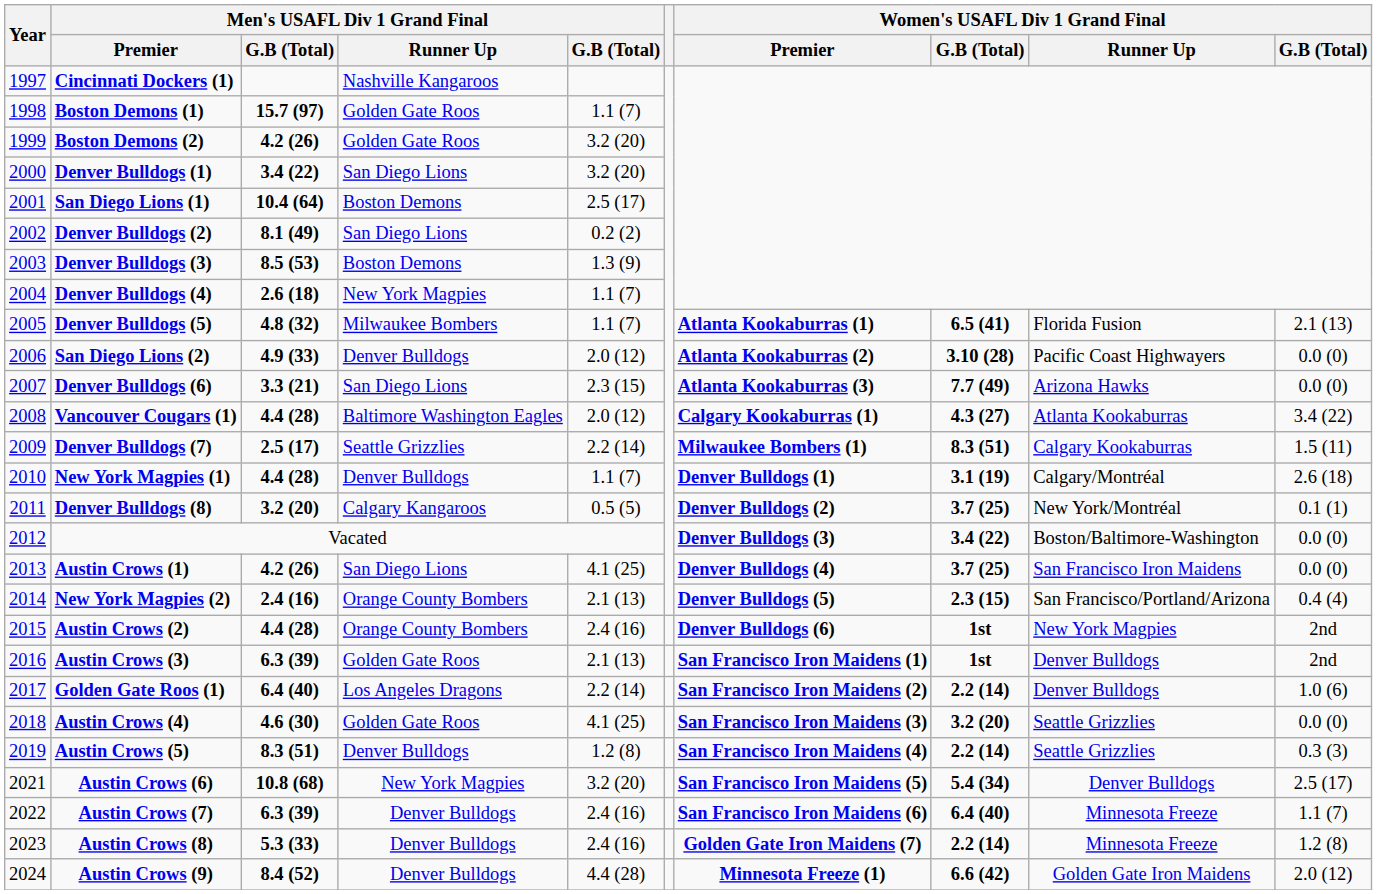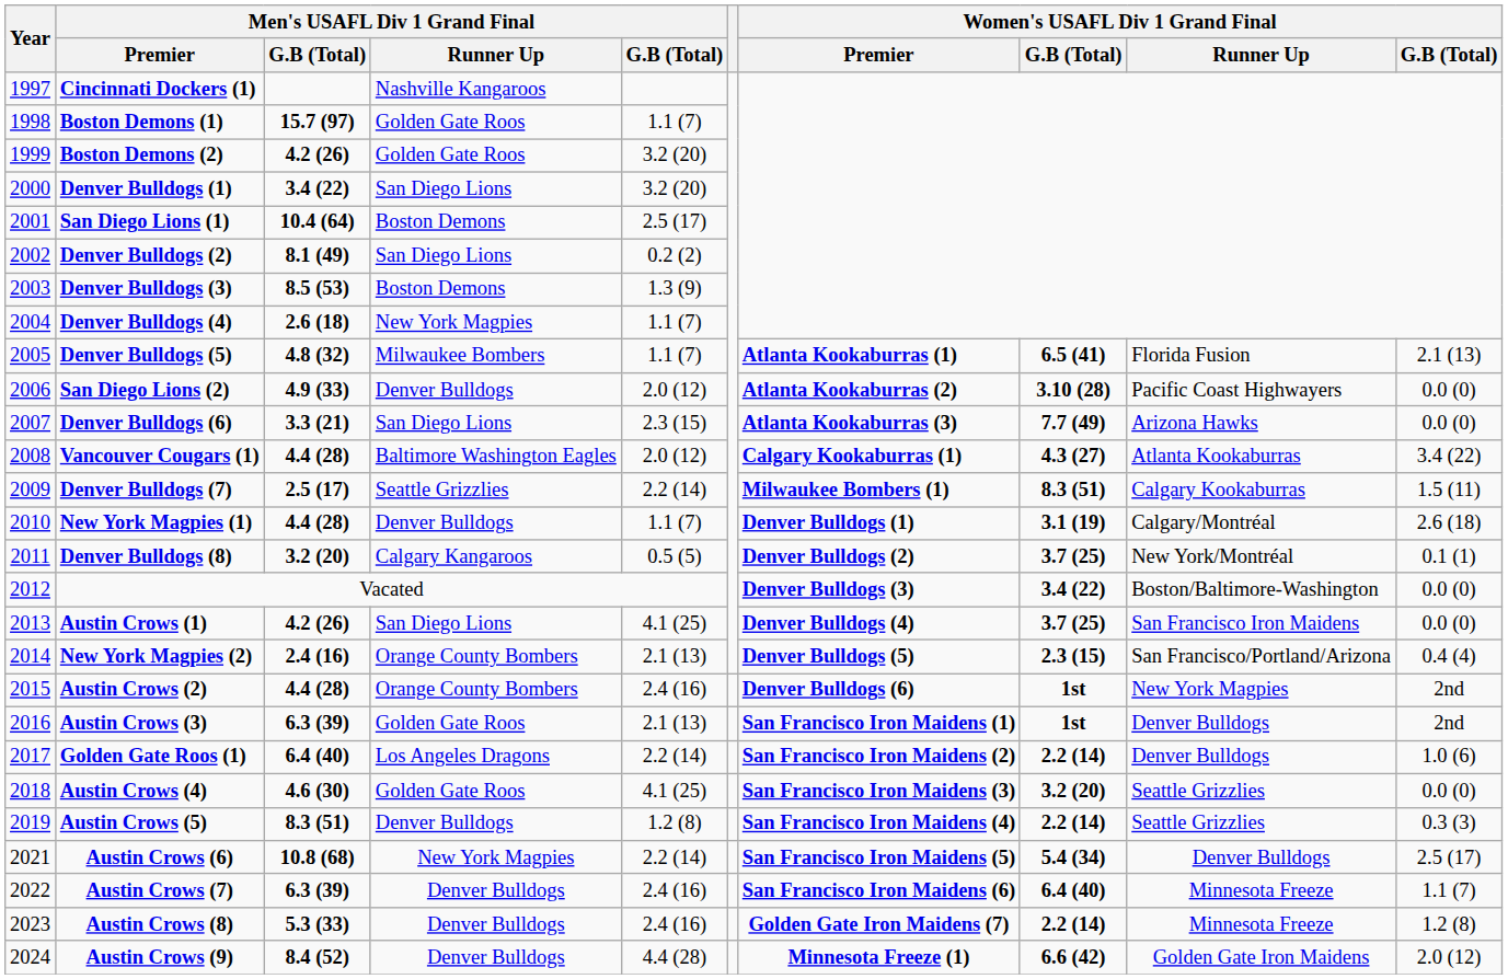 <table class="wikitable" style="text-align:center; font-size:85%">
 <tr>
 <th rowspan="2" width="20">Year</th>
 <th colspan="4" width="50">Men's USAFL Div 1 Grand Final</th>
 <th rowspan="2"></th>
 <th colspan="4">Women's USAFL Div 1 Grand Final</th>
 </tr>
 <tr>
 <th>Premier</th>
 <th>G.B (Total)</th>
 <th>Runner Up</th>
 <th>G.B (Total)</th>
 <th>Premier</th>
 <th>G.B (Total)</th>
 <th>Runner Up</th>
 <th>G.B (Total)</th>
 </tr>
 <tr>
 <td><a href='#'>1997</a></td>
 <td style="text-align:left"><strong><a href='#'>Cincinnati Dockers</a> (1)</strong></td>
 <td></td>
 <td style="text-align:left"><a href='#'>Nashville Kangaroos</a></td>
 <td></td>
 <td rowspan="18"></td>
 <td colspan="4" rowspan="8"></td>
 </tr>
 <tr>
 <td><a href='#'>1998</a></td>
 <td style="text-align:left"><strong><a href='#'>Boston Demons</a> (1)</strong></td>
 <td><strong>15.7 (97)</strong></td>
 <td style="text-align:left"><a href='#'>Golden Gate Roos</a></td>
 <td>1.1 (7)</td>
 </tr>
 <tr>
 <td><a href='#'>1999</a></td>
 <td style="text-align:left"><strong><a href='#'>Boston Demons</a> (2)</strong></td>
 <td><strong>4.2 (26)</strong></td>
 <td style="text-align:left"><a href='#'>Golden Gate Roos</a></td>
 <td>3.2 (20)</td>
 </tr>
 <tr>
 <td><a href='#'>2000</a></td>
 <td style="text-align:left"><strong><a href='#'>Denver Bulldogs</a> (1)</strong></td>
 <td><strong>3.4 (22)</strong></td>
 <td style="text-align:left"><a href='#'>San Diego Lions</a></td>
 <td>3.2 (20)</td>
 </tr>
 <tr>
 <td><a href='#'>2001</a></td>
 <td style="text-align:left"><strong><a href='#'>San Diego Lions</a> (1)</strong></td>
 <td><strong>10.4 (64)</strong></td>
 <td style="text-align:left"><a href='#'>Boston Demons</a></td>
 <td>2.5 (17)</td>
 </tr>
 <tr>
 <td><a href='#'>2002</a></td>
 <td style="text-align:left"><strong><a href='#'>Denver Bulldogs</a> (2)</strong></td>
 <td><strong>8.1 (49)</strong></td>
 <td style="text-align:left"><a href='#'>San Diego Lions</a></td>
 <td>0.2 (2)</td>
 </tr>
 <tr>
 <td><a href='#'>2003</a></td>
 <td style="text-align:left"><strong><a href='#'>Denver Bulldogs</a> (3)</strong></td>
 <td><strong>8.5 (53)</strong></td>
 <td style="text-align:left"><a href='#'>Boston Demons</a></td>
 <td>1.3 (9)</td>
 </tr>
 <tr>
 <td><a href='#'>2004</a></td>
 <td style="text-align:left"><strong><a href='#'>Denver Bulldogs</a> (4)</strong></td>
 <td><strong>2.6 (18)</strong></td>
 <td style="text-align:left"><a href='#'>New York Magpies</a></td>
 <td>1.1 (7)</td>
 </tr>
 <tr>
 <td><a href='#'>2005</a></td>
 <td style="text-align:left"><strong><a href='#'>Denver Bulldogs</a> (5)</strong></td>
 <td><strong>4.8 (32)</strong></td>
 <td style="text-align:left"><a href='#'>Milwaukee Bombers</a></td>
 <td>1.1 (7)</td>
 <td style="text-align:left"><strong><a href='#'>Atlanta Kookaburras</a> (1)</strong></td>
 <td><strong>6.5 (41)</strong></td>
 <td style="text-align:left">Florida Fusion</td>
 <td>2.1 (13)</td>
 </tr>
 <tr>
 <td><a href='#'>2006</a></td>
 <td style="text-align:left"><strong><a href='#'>San Diego Lions</a> (2)</strong></td>
 <td><strong>4.9 (33)</strong></td>
 <td style="text-align:left"><a href='#'>Denver Bulldogs</a></td>
 <td>2.0 (12)</td>
 <td style="text-align:left"><strong><a href='#'>Atlanta Kookaburras</a> (2)</strong></td>
 <td><strong>3.10 (28)</strong></td>
 <td style="text-align:left">Pacific Coast Highwayers</td>
 <td>0.0 (0)</td>
 </tr>
 <tr>
 <td><a href='#'>2007</a></td>
 <td style="text-align:left"><strong><a href='#'>Denver Bulldogs</a> (6)</strong></td>
 <td><strong>3.3 (21)</strong></td>
 <td style="text-align:left"><a href='#'>San Diego Lions</a></td>
 <td>2.3 (15)</td>
 <td style="text-align:left"><strong><a href='#'>Atlanta Kookaburras</a> (3)</strong></td>
 <td><strong>7.7 (49)</strong></td>
 <td style="text-align:left"><a href='#'>Arizona Hawks</a></td>
 <td>0.0 (0)</td>
 </tr>
 <tr>
 <td><a href='#'>2008</a></td>
 <td style="text-align:left"><strong><a href='#'>Vancouver Cougars</a> (1)</strong></td>
 <td><strong>4.4 (28)</strong></td>
 <td style="text-align:left"><a href='#'>Baltimore Washington Eagles</a></td>
 <td>2.0 (12)</td>
 <td style="text-align:left"><strong><a href='#'>Calgary Kookaburras</a> (1)</strong></td>
 <td><strong>4.3 (27)</strong></td>
 <td style="text-align:left"><a href='#'>Atlanta Kookaburras</a></td>
 <td>3.4 (22)</td>
 </tr>
 <tr>
 <td><a href='#'>2009</a></td>
 <td style="text-align:left"><strong><a href='#'>Denver Bulldogs</a> (7)</strong></td>
 <td><strong>2.5 (17)</strong></td>
 <td style="text-align:left"><a href='#'>Seattle Grizzlies</a></td>
 <td>2.2 (14)</td>
 <td style="text-align:left"><strong><a href='#'>Milwaukee Bombers</a> (1)</strong></td>
 <td><strong>8.3 (51)</strong></td>
 <td style="text-align:left"><a href='#'>Calgary Kookaburras</a></td>
 <td>1.5 (11)</td>
 </tr>
 <tr>
 <td><a href='#'>2010</a></td>
 <td style="text-align:left"><strong><a href='#'>New York Magpies</a> (1)</strong></td>
 <td><strong>4.4 (28)</strong></td>
 <td style="text-align:left"><a href='#'>Denver Bulldogs</a></td>
 <td>1.1 (7)</td>
 <td style="text-align:left"><strong><a href='#'>Denver Bulldogs</a> (1)</strong></td>
 <td><strong>3.1 (19)</strong></td>
 <td style="text-align:left">Calgary/Montréal</td>
 <td>2.6 (18)</td>
 </tr>
 <tr>
 <td><a href='#'>2011</a></td>
 <td style="text-align:left"><strong><a href='#'>Denver Bulldogs</a> (8)</strong></td>
 <td><strong>3.2 (20)</strong></td>
 <td style="text-align:left"><a href='#'>Calgary Kangaroos</a></td>
 <td>0.5 (5)</td>
 <td style="text-align:left"><strong><a href='#'>Denver Bulldogs</a> (2)</strong></td>
 <td><strong>3.7 (25)</strong></td>
 <td style="text-align:left">New York/Montréal</td>
 <td>0.1 (1)</td>
 </tr>
 <tr>
 <td><a href='#'>2012</a></td>
 <td colspan="4">Vacated</td>
 <td style="text-align:left"><strong><a href='#'>Denver Bulldogs</a> (3)</strong></td>
 <td><strong>3.4 (22)</strong></td>
 <td style="text-align:left">Boston/Baltimore-Washington</td>
 <td>0.0 (0)</td>
 </tr>
 <tr>
 <td><a href='#'>2013</a></td>
 <td style="text-align:left"><strong><a href='#'>Austin Crows</a> (1)</strong></td>
 <td><strong>4.2 (26)</strong></td>
 <td style="text-align:left"><a href='#'>San Diego Lions</a></td>
 <td>4.1 (25)</td>
 <td style="text-align:left"><strong><a href='#'>Denver Bulldogs</a> (4)</strong></td>
 <td><strong>3.7 (25)</strong></td>
 <td style="text-align:left"><a href='#'>San Francisco Iron Maidens</a></td>
 <td>0.0 (0)</td>
 </tr>
 <tr>
 <td><a href='#'>2014</a></td>
 <td style="text-align:left"><strong><a href='#'>New York Magpies</a> (2)</strong></td>
 <td><strong>2.4 (16)</strong></td>
 <td style="text-align:left"><a href='#'>Orange County Bombers</a></td>
 <td>2.1 (13)</td>
 <td style="text-align:left"><strong><a href='#'>Denver Bulldogs</a> (5)</strong></td>
 <td><strong>2.3 (15)</strong></td>
 <td style="text-align:left">San Francisco/Portland/Arizona</td>
 <td>0.4 (4)</td>
 </tr>
 <tr>
 <td><a href='#'>2015</a></td>
 <td style="text-align:left"><strong><a href='#'>Austin Crows</a> (2)</strong></td>
 <td><strong>4.4 (28)</strong></td>
 <td style="text-align:left"><a href='#'>Orange County Bombers</a></td>
 <td>2.4 (16)</td>
 <td></td>
 <td style="text-align:left"><strong><a href='#'>Denver Bulldogs</a> (6)</strong></td>
 <td><strong>1st</strong></td>
 <td style="text-align:left"><a href='#'>New York Magpies</a></td>
 <td>2nd</td>
 </tr>
 <tr>
 <td><a href='#'>2016</a></td>
 <td style="text-align:left"><strong><a href='#'>Austin Crows</a> (3)</strong></td>
 <td><strong>6.3 (39)</strong></td>
 <td style="text-align:left"><a href='#'>Golden Gate Roos</a></td>
 <td>2.1 (13)</td>
 <td></td>
 <td style="text-align:left"><strong><a href='#'>San Francisco Iron Maidens</a> (1)</strong></td>
 <td><strong>1st</strong></td>
 <td style="text-align:left"><a href='#'>Denver Bulldogs</a></td>
 <td>2nd</td>
 </tr>
 <tr>
 <td><a href='#'>2017</a></td>
 <td style="text-align:left"><strong><a href='#'>Golden Gate Roos</a> (1)</strong></td>
 <td><strong>6.4 (40)</strong></td>
 <td style="text-align:left"><a href='#'>Los Angeles Dragons</a></td>
 <td>2.2 (14)</td>
 <td></td>
 <td style="text-align:left"><strong><a href='#'>San Francisco Iron Maidens</a> (2)</strong></td>
 <td><strong>2.2 (14)</strong></td>
 <td style="text-align:left"><a href='#'>Denver Bulldogs</a></td>
 <td>1.0 (6)</td>
 </tr>
 <tr>
 <td><a href='#'>2018</a></td>
 <td style="text-align:left"><strong><a href='#'>Austin Crows</a> (4)</strong></td>
 <td><strong>4.6 (30)</strong></td>
 <td style="text-align:left"><a href='#'>Golden Gate Roos</a></td>
 <td>4.1 (25)</td>
 <td></td>
 <td style="text-align:left"><strong><a href='#'>San Francisco Iron Maidens</a> (3)</strong></td>
 <td><strong>3.2 (20)</strong></td>
 <td style="text-align:left"><a href='#'>Seattle Grizzlies</a></td>
 <td>0.0 (0)</td>
 </tr>
 <tr>
 <td><a href='#'>2019</a></td>
 <td style="text-align:left"><strong><a href='#'>Austin Crows</a> (5)</strong></td>
 <td><strong>8.3 (51)</strong></td>
 <td style="text-align:left"><a href='#'>Denver Bulldogs</a></td>
 <td>1.2 (8)</td>
 <td></td>
 <td style="text-align:left"><strong><a href='#'>San Francisco Iron Maidens</a> (4)</strong></td>
 <td><strong>2.2 (14)</strong></td>
 <td style="text-align:left"><a href='#'>Seattle Grizzlies</a></td>
 <td>0.3 (3)</td>
 </tr>
 <tr>
 <td>2021</td>
 <td><strong><a href='#'>Austin Crows</a> (6)</strong></td>
 <td><strong>10.8 (68)</strong></td>
 <td><a href='#'>New York Magpies</a></td>
-<td>3.2 (20)</td>
+<td>2.2 (14)</td>
 <td></td>
 <td><strong><a href='#'>San Francisco Iron Maidens</a> (5)</strong></td>
 <td><strong>5.4 (34)</strong></td>
 <td><a href='#'>Denver Bulldogs</a></td>
 <td>2.5 (17)</td>
 </tr>
 <tr>
 <td>2022</td>
 <td><strong><a href='#'>Austin Crows</a> (7)</strong></td>
 <td><strong>6.3 (39)</strong></td>
 <td><a href='#'>Denver Bulldogs</a></td>
 <td>2.4 (16)</td>
 <td></td>
 <td><strong><a href='#'>San Francisco Iron Maidens</a> (6)</strong></td>
 <td><strong>6.4 (40)</strong></td>
 <td><a href='#'>Minnesota Freeze</a></td>
 <td>1.1 (7)</td>
 </tr>
 <tr>
 <td>2023</td>
 <td><strong><a href='#'>Austin Crows</a></strong> <strong>(8)</strong></td>
 <td><strong>5.3 (33)</strong></td>
 <td><a href='#'>Denver Bulldogs</a></td>
 <td>2.4 (16)</td>
 <td></td>
 <td><a href='#'><strong>Golden Gate Iron Maidens</strong></a> <strong>(7)</strong></td>
 <td><strong>2.2 (14)</strong></td>
 <td><a href='#'>Minnesota Freeze</a></td>
 <td>1.2 (8)</td>
 </tr>
 <tr>
 <td>2024</td>
 <td><strong><a href='#'>Austin Crows</a> (9)</strong></td>
 <td><strong>8.4 (52)</strong></td>
 <td><a href='#'>Denver Bulldogs</a></td>
 <td>4.4 (28)</td>
 <td></td>
 <td><strong><a href='#'>Minnesota Freeze</a> (1)</strong></td>
 <td><strong>6.6 (42)</strong></td>
 <td><a href='#'>Golden Gate Iron Maidens</a></td>
 <td>2.0 (12)</td>
 </tr>
 </table>
